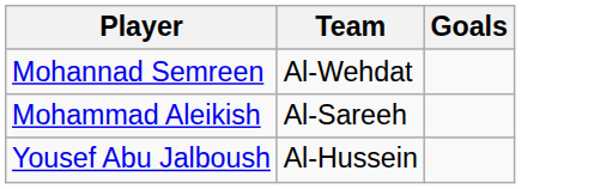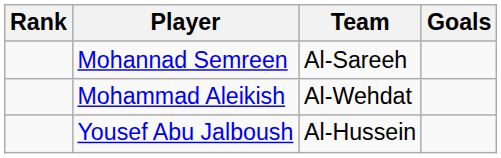 <table class="wikitable">
 <tr>
+<th>Rank</th>
 <th>Player</th>
 <th>Team</th>
 <th>Goals</th>
 </tr>
 <tr>
+<td></td>
 <td> <a href='#'>Mohannad Semreen</a></td>
+<td>Al-Sareeh</td>
+<td></td>
+</tr>
+<tr>
+<td></td>
+<td> <a href='#'>Mohammad Aleikish</a></td>
 <td>Al-Wehdat</td>
 <td></td>
 </tr>
 <tr>
-<td> <a href='#'>Mohammad Aleikish</a></td>
-<td>Al-Sareeh</td>
 <td></td>
-</tr>
-<tr>
 <td> <a href='#'>Yousef Abu Jalboush</a></td>
 <td>Al-Hussein</td>
 <td></td>
 </tr>
 </table>
